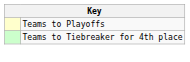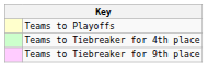 <table class="wikitable" style="text-align: center;">
 <tr>
 <th colspan=2>Key</th>
 </tr>
 <tr>
 <td style="background:#ffffcc; width:20px;"></td>
 <td align=left>Teams to Playoffs</td>
 </tr>
 <tr>
 <td style="background:#ccffcc; width:20px;"></td>
 <td align=left>Teams to Tiebreaker for 4th place</td>
 </tr>
+<tr>
+<td style="background:#ffccff; width:20px;"></td>
+<td align=left>Teams to Tiebreaker for 9th place</td>
+</tr>
 </table>
